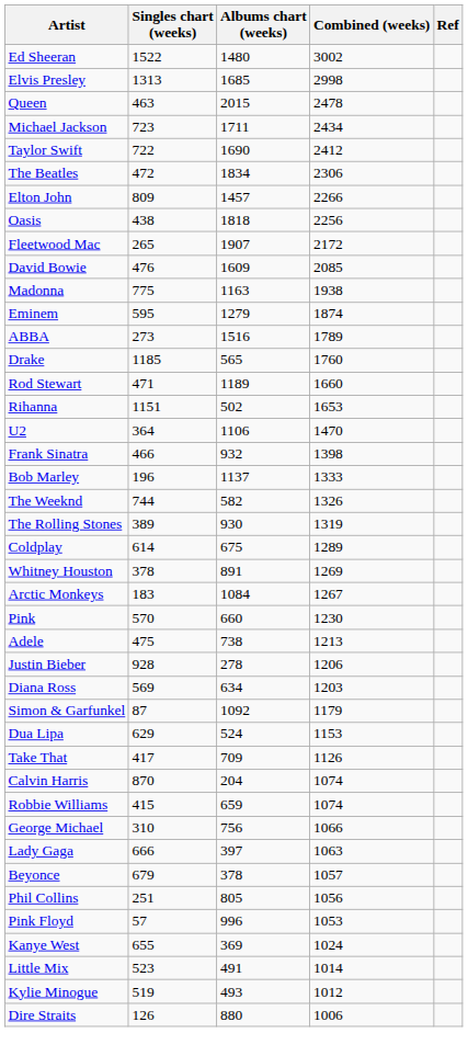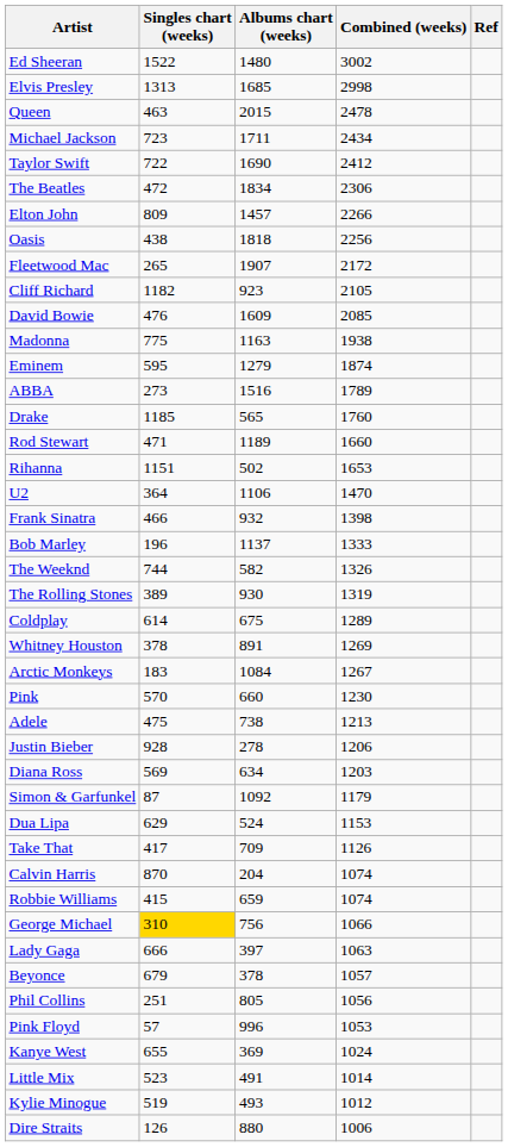 <table class="wikitable plainrowheaders sortable" style="text-align:left">
 <tr>
 <th>Artist</th>
 <th>Singles chart<br>(weeks)</th>
 <th>Albums chart<br>(weeks)</th>
 <th>Combined (weeks)</th>
 <th>Ref</th>
 </tr>
 <tr>
 <td> <a href='#'>Ed Sheeran</a></td>
 <td>1522</td>
 <td>1480</td>
 <td>3002</td>
 <td></td>
 </tr>
 <tr>
 <td> <a href='#'>Elvis Presley</a></td>
 <td>1313</td>
 <td>1685</td>
 <td>2998</td>
 <td></td>
 </tr>
 <tr>
 <td> <a href='#'>Queen</a></td>
 <td>463</td>
 <td>2015</td>
 <td>2478</td>
 <td></td>
 </tr>
 <tr>
 <td> <a href='#'>Michael Jackson</a></td>
 <td>723</td>
 <td>1711</td>
 <td>2434</td>
 <td></td>
 </tr>
 <tr>
 <td> <a href='#'>Taylor Swift</a></td>
 <td>722</td>
 <td>1690</td>
 <td>2412</td>
 <td></td>
 </tr>
 <tr>
 <td> <a href='#'>The Beatles</a></td>
 <td>472</td>
 <td>1834</td>
 <td>2306</td>
 <td></td>
 </tr>
 <tr>
 <td> <a href='#'>Elton John</a></td>
 <td>809</td>
 <td>1457</td>
 <td>2266</td>
 <td></td>
 </tr>
 <tr>
 <td> <a href='#'>Oasis</a></td>
 <td>438</td>
 <td>1818</td>
 <td>2256</td>
 <td></td>
 </tr>
 <tr>
 <td> <a href='#'>Fleetwood Mac</a></td>
 <td>265</td>
 <td>1907</td>
 <td>2172</td>
+<td></td>
+</tr>
+<tr>
+<td> <a href='#'>Cliff Richard</a></td>
+<td>1182</td>
+<td>923</td>
+<td>2105</td>
 <td></td>
 </tr>
 <tr>
 <td> <a href='#'>David Bowie</a></td>
 <td>476</td>
 <td>1609</td>
 <td>2085</td>
 <td></td>
 </tr>
 <tr>
 <td> <a href='#'>Madonna</a></td>
 <td>775</td>
 <td>1163</td>
 <td>1938</td>
 <td></td>
 </tr>
 <tr>
 <td> <a href='#'>Eminem</a></td>
 <td>595</td>
 <td>1279</td>
 <td>1874</td>
 <td></td>
 </tr>
 <tr>
 <td> <a href='#'>ABBA</a></td>
 <td>273</td>
 <td>1516</td>
 <td>1789</td>
 <td></td>
 </tr>
 <tr>
 <td> <a href='#'>Drake</a></td>
 <td>1185</td>
 <td>565</td>
 <td>1760</td>
 <td></td>
 </tr>
 <tr>
 <td> <a href='#'>Rod Stewart</a></td>
 <td>471</td>
 <td>1189</td>
 <td>1660</td>
 <td></td>
 </tr>
 <tr>
 <td> <a href='#'>Rihanna</a></td>
 <td>1151</td>
 <td>502</td>
 <td>1653</td>
 <td></td>
 </tr>
 <tr>
 <td> <a href='#'>U2</a></td>
 <td>364</td>
 <td>1106</td>
 <td>1470</td>
 <td></td>
 </tr>
 <tr>
 <td> <a href='#'>Frank Sinatra</a></td>
 <td>466</td>
 <td>932</td>
 <td>1398</td>
 <td></td>
 </tr>
 <tr>
 <td> <a href='#'>Bob Marley</a></td>
 <td>196</td>
 <td>1137</td>
 <td>1333</td>
 <td></td>
 </tr>
 <tr>
 <td> <a href='#'>The Weeknd</a></td>
 <td>744</td>
 <td>582</td>
 <td>1326</td>
 <td></td>
 </tr>
 <tr>
 <td> <a href='#'>The Rolling Stones</a></td>
 <td>389</td>
 <td>930</td>
 <td>1319</td>
 <td></td>
 </tr>
 <tr>
 <td> <a href='#'>Coldplay</a></td>
 <td>614</td>
 <td>675</td>
 <td>1289</td>
 <td></td>
 </tr>
 <tr>
 <td> <a href='#'>Whitney Houston</a></td>
 <td>378</td>
 <td>891</td>
 <td>1269</td>
 <td></td>
 </tr>
 <tr>
 <td> <a href='#'>Arctic Monkeys</a></td>
 <td>183</td>
 <td>1084</td>
 <td>1267</td>
 <td></td>
 </tr>
 <tr>
 <td> <a href='#'>Pink</a></td>
 <td>570</td>
 <td>660</td>
 <td>1230</td>
 <td></td>
 </tr>
 <tr>
 <td> <a href='#'>Adele</a></td>
 <td>475</td>
 <td>738</td>
 <td>1213</td>
 <td></td>
 </tr>
 <tr>
 <td> <a href='#'>Justin Bieber</a></td>
 <td>928</td>
 <td>278</td>
 <td>1206</td>
 <td></td>
 </tr>
 <tr>
 <td> <a href='#'>Diana Ross</a></td>
 <td>569</td>
 <td>634</td>
 <td>1203</td>
 <td></td>
 </tr>
 <tr>
 <td> <a href='#'>Simon & Garfunkel</a></td>
 <td>87</td>
 <td>1092</td>
 <td>1179</td>
 <td></td>
 </tr>
 <tr>
 <td> <a href='#'>Dua Lipa</a></td>
 <td>629</td>
 <td>524</td>
 <td>1153</td>
 <td></td>
 </tr>
 <tr>
 <td> <a href='#'>Take That</a></td>
 <td>417</td>
 <td>709</td>
 <td>1126</td>
 <td></td>
 </tr>
 <tr>
 <td> <a href='#'>Calvin Harris</a></td>
 <td>870</td>
 <td>204</td>
 <td>1074</td>
 <td></td>
 </tr>
 <tr>
 <td> <a href='#'>Robbie Williams</a></td>
 <td>415</td>
 <td>659</td>
 <td>1074</td>
 <td></td>
 </tr>
 <tr>
 <td> <a href='#'>George Michael</a></td>
-<td>310</td>
+<td style="background: gold;">310</td>
 <td>756</td>
 <td>1066</td>
 <td></td>
 </tr>
 <tr>
 <td> <a href='#'>Lady Gaga</a></td>
 <td>666</td>
 <td>397</td>
 <td>1063</td>
 <td></td>
 </tr>
 <tr>
 <td> <a href='#'>Beyonce</a></td>
 <td>679</td>
 <td>378</td>
 <td>1057</td>
 <td></td>
 </tr>
 <tr>
 <td> <a href='#'>Phil Collins</a></td>
 <td>251</td>
 <td>805</td>
 <td>1056</td>
 <td></td>
 </tr>
 <tr>
 <td> <a href='#'>Pink Floyd</a></td>
 <td>57</td>
 <td>996</td>
 <td>1053</td>
 <td></td>
 </tr>
 <tr>
 <td> <a href='#'>Kanye West</a></td>
 <td>655</td>
 <td>369</td>
 <td>1024</td>
 <td></td>
 </tr>
 <tr>
 <td> <a href='#'>Little Mix</a></td>
 <td>523</td>
 <td>491</td>
 <td>1014</td>
 <td></td>
 </tr>
 <tr>
 <td> <a href='#'>Kylie Minogue</a></td>
 <td>519</td>
 <td>493</td>
 <td>1012</td>
 <td></td>
 </tr>
 <tr>
 <td> <a href='#'>Dire Straits</a></td>
 <td>126</td>
 <td>880</td>
 <td>1006</td>
 <td></td>
 </tr>
 </table>
